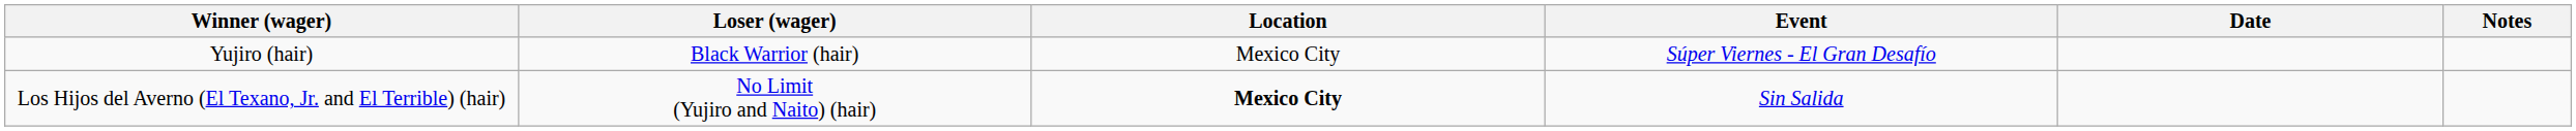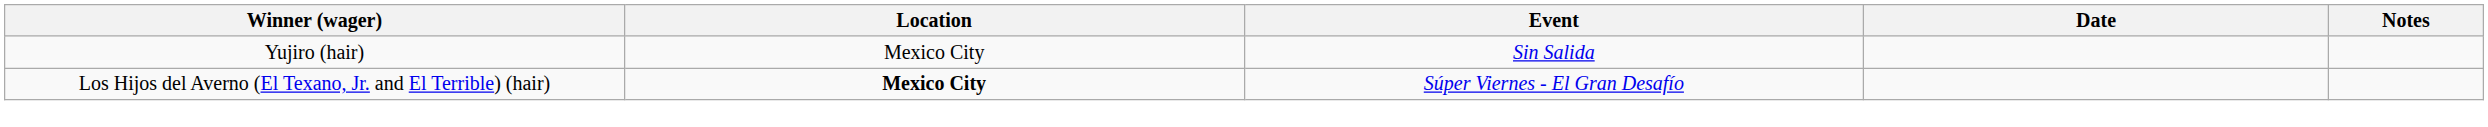 <table class="wikitable sortable" width=100%  style="text-align: center">
 <tr>
 <th width=20% scope="col">Winner (wager)</th>
-<th width=20% scope="col">Loser (wager)</th>
 <th width=20% scope="col">Location</th>
 <th width=20% scope="col">Event</th>
 <th width=15% scope="col">Date</th>
 <th class="unsortable" width=5% scope="col">Notes</th>
 </tr>
 <tr>
 <td>Yujiro (hair)</td>
-<td><a href='#'>Black Warrior</a> (hair)</td>
 <td>Mexico City</td>
-<td><em><a href='#'>Súper Viernes - El Gran Desafío</a></em></td>
+<td><em><a href='#'>Sin Salida</a></em></td>
 <td></td>
 <td></td>
 </tr>
 <tr>
 <td>Los Hijos del Averno (<a href='#'>El Texano, Jr.</a> and <a href='#'>El Terrible</a>) (hair)</td>
-<td><a href='#'>No Limit</a><br>(Yujiro and <a href='#'>Naito</a>) (hair)</td>
 <td><strong>Mexico City</strong></td>
-<td><em><a href='#'>Sin Salida</a></em></td>
+<td><em><a href='#'>Súper Viernes - El Gran Desafío</a></em></td>
 <td></td>
 <td></td>
 </tr>
 </table>
